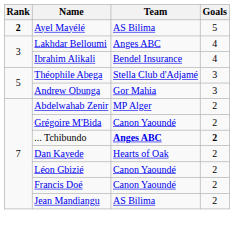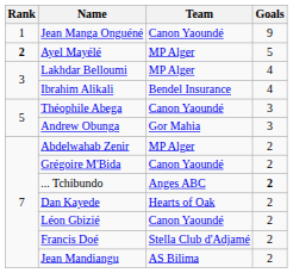 <table class="wikitable" style="text-align:center">
 <tr>
 <th>Rank</th>
 <th>Name</th>
 <th>Team</th>
 <th>Goals</th>
 </tr>
 <tr>
+<td rowspan=1>1</td>
+<td align="left"> <a href='#'>Jean Manga Onguéné</a></td>
+<td align="left"> <a href='#'>Canon Yaoundé</a></td>
+<td>9</td>
+</tr>
+<tr>
 <td rowspan=1><strong>2</strong></td>
 <td align="left"> <a href='#'>Ayel Mayélé</a></td>
-<td align="left"> <a href='#'>AS Bilima</a></td>
+<td align="left"> <a href='#'>MP Alger</a></td>
 <td>5</td>
 </tr>
 <tr>
 <td rowspan=2>3</td>
 <td align="left"> <a href='#'>Lakhdar Belloumi</a></td>
-<td align="left"> <a href='#'>Anges ABC</a></td>
+<td align="left"> <a href='#'>MP Alger</a></td>
 <td>4</td>
 </tr>
 <tr>
 <td align="left"> <a href='#'>Ibrahim Alikali</a></td>
 <td align="left"> <a href='#'>Bendel Insurance</a></td>
 <td>4</td>
 </tr>
 <tr>
 <td rowspan=2>5</td>
 <td align="left"> <a href='#'>Théophile Abega</a></td>
-<td align="left"> <a href='#'>Stella Club d'Adjamé</a></td>
+<td align="left"> <a href='#'>Canon Yaoundé</a></td>
 <td>3</td>
 </tr>
 <tr>
 <td align="left"> <a href='#'>Andrew Obunga</a></td>
 <td align="left"> <a href='#'>Gor Mahia</a></td>
 <td>3</td>
 </tr>
 <tr>
 <td rowspan=7>7</td>
 <td align="left"> <a href='#'>Abdelwahab Zenir</a></td>
 <td align="left"> <a href='#'>MP Alger</a></td>
 <td>2</td>
 </tr>
 <tr>
 <td align="left"> <a href='#'>Grégoire M'Bida</a></td>
 <td align="left"> <a href='#'>Canon Yaoundé</a></td>
 <td>2</td>
 </tr>
 <tr>
 <td align="left"> ... Tchibundo</td>
-<td align="left"><strong> <a href='#'>Anges ABC</a></strong></td>
+<td align="left"> <a href='#'>Anges ABC</a></td>
 <td><strong>2</strong></td>
 </tr>
 <tr>
 <td align="left"> <a href='#'>Dan Kayede</a></td>
 <td align="left"> <a href='#'>Hearts of Oak</a></td>
 <td>2</td>
 </tr>
 <tr>
 <td align="left"> <a href='#'>Léon Gbizié</a></td>
 <td align="left"> <a href='#'>Canon Yaoundé</a></td>
 <td>2</td>
 </tr>
 <tr>
 <td align="left"> <a href='#'>Francis Doé</a></td>
-<td align="left"> <a href='#'>Canon Yaoundé</a></td>
+<td align="left"> <a href='#'>Stella Club d'Adjamé</a></td>
 <td>2</td>
 </tr>
 <tr>
 <td align="left"> <a href='#'>Jean Mandiangu</a></td>
 <td align="left"> <a href='#'>AS Bilima</a></td>
 <td>2</td>
 </tr>
 </table>
